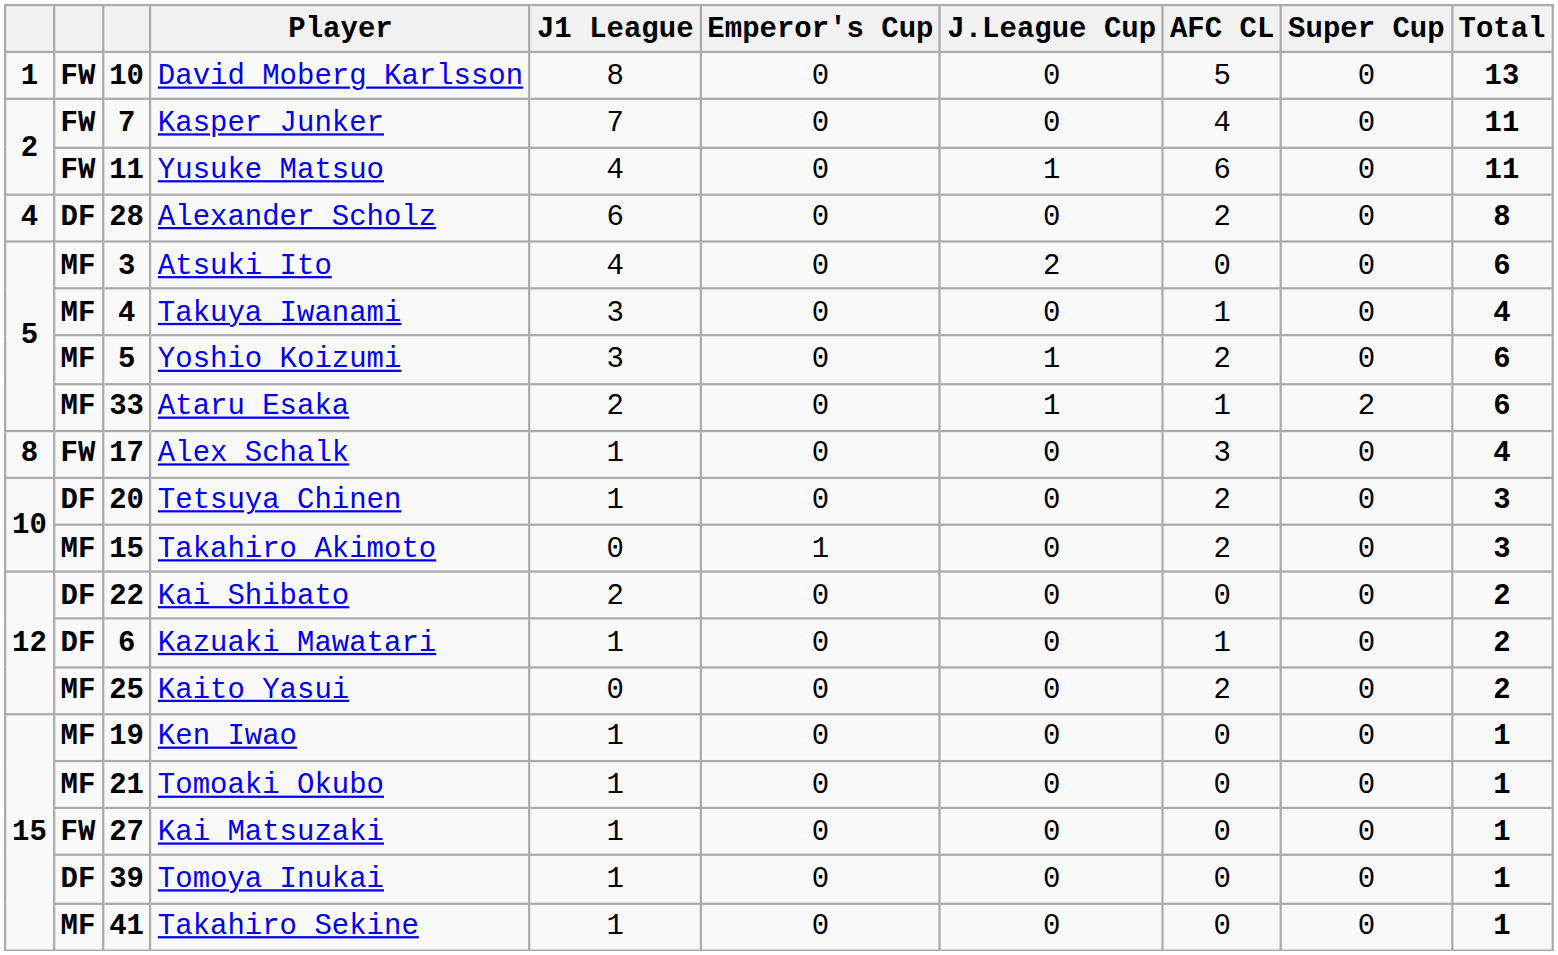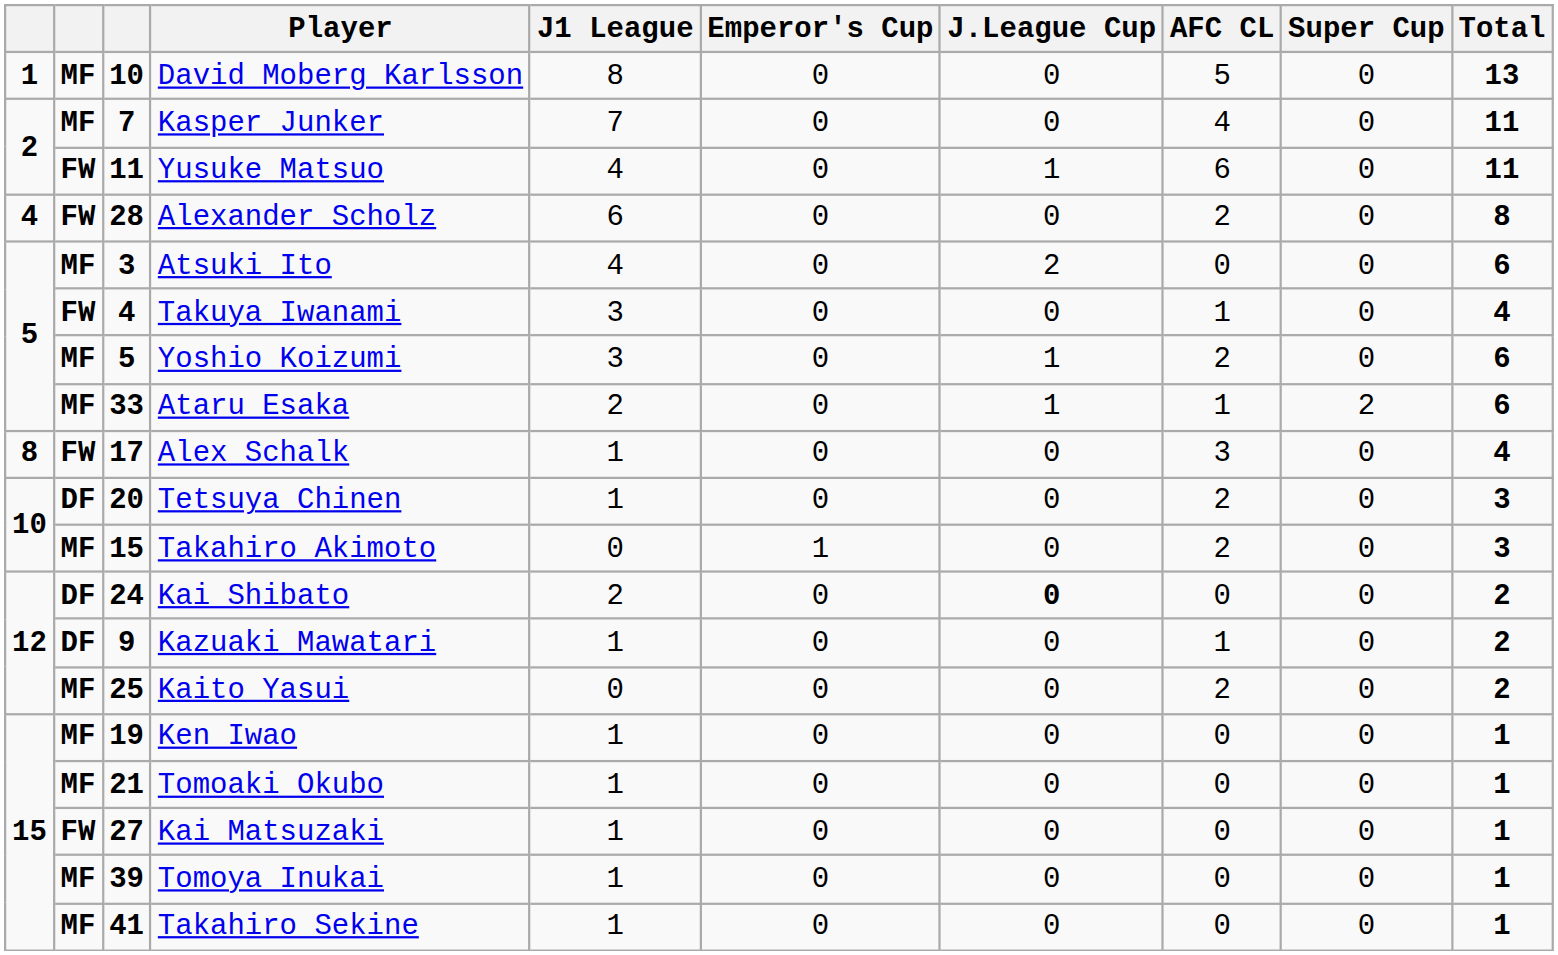 <table class="wikitable sortable" style="text-align:center">
 <tr>
 <th></th>
 <th></th>
 <th></th>
 <th>Player</th>
 <th>J1 League</th>
 <th>Emperor's Cup</th>
 <th>J.League Cup</th>
 <th>AFC CL</th>
 <th>Super Cup</th>
 <th><strong>Total</strong></th>
 </tr>
 <tr>
 <td><strong>1</strong></td>
-<td><strong>FW</strong></td>
+<td><strong>MF</strong></td>
 <td><strong>10</strong></td>
 <td style="text-align:left;"> <a href='#'>David Moberg Karlsson</a></td>
 <td>8</td>
 <td>0</td>
 <td>0</td>
 <td>5</td>
 <td>0</td>
 <td><strong>13</strong></td>
 </tr>
 <tr>
 <td rowspan=2><strong>2</strong></td>
-<td><strong>FW</strong></td>
+<td><strong>MF</strong></td>
 <td><strong>7</strong></td>
 <td style="text-align:left;"> <a href='#'>Kasper Junker</a></td>
 <td>7</td>
 <td>0</td>
 <td>0</td>
 <td>4</td>
 <td>0</td>
 <td><strong>11</strong></td>
 </tr>
 <tr>
 <td><strong>FW</strong></td>
 <td><strong>11</strong></td>
 <td style="text-align:left;"> <a href='#'>Yusuke Matsuo</a></td>
 <td>4</td>
 <td>0</td>
 <td>1</td>
 <td>6</td>
 <td>0</td>
 <td><strong>11</strong></td>
 </tr>
 <tr>
 <td><strong>4</strong></td>
-<td><strong>DF</strong></td>
+<td><strong>FW</strong></td>
 <td><strong>28</strong></td>
 <td style="text-align:left;"> <a href='#'>Alexander Scholz</a></td>
 <td>6</td>
 <td>0</td>
 <td>0</td>
 <td>2</td>
 <td>0</td>
 <td><strong>8</strong></td>
 </tr>
 <tr>
 <td rowspan=4><strong>5</strong></td>
 <td><strong>MF</strong></td>
 <td><strong>3</strong></td>
 <td style="text-align:left;"> <a href='#'>Atsuki Ito</a></td>
 <td>4</td>
 <td>0</td>
 <td>2</td>
 <td>0</td>
 <td>0</td>
 <td><strong>6</strong></td>
 </tr>
 <tr>
-<td><strong>MF</strong></td>
+<td><strong>FW</strong></td>
 <td><strong>4</strong></td>
 <td style="text-align:left;"> <a href='#'>Takuya Iwanami</a></td>
 <td>3</td>
 <td>0</td>
 <td>0</td>
 <td>1</td>
 <td>0</td>
 <td><strong>4</strong></td>
 </tr>
 <tr>
 <td><strong>MF</strong></td>
 <td><strong>5</strong></td>
 <td style="text-align:left;"> <a href='#'>Yoshio Koizumi</a></td>
 <td>3</td>
 <td>0</td>
 <td>1</td>
 <td>2</td>
 <td>0</td>
 <td><strong>6</strong></td>
 </tr>
 <tr>
 <td><strong>MF</strong></td>
 <td><strong>33</strong></td>
 <td style="text-align:left;"> <a href='#'>Ataru Esaka</a></td>
 <td>2</td>
 <td>0</td>
 <td>1</td>
 <td>1</td>
 <td>2</td>
 <td><strong>6</strong></td>
 </tr>
 <tr>
 <td><strong>8</strong></td>
 <td><strong>FW</strong></td>
 <td><strong>17</strong></td>
 <td style="text-align:left;"> <a href='#'>Alex Schalk</a></td>
 <td>1</td>
 <td>0</td>
 <td>0</td>
 <td>3</td>
 <td>0</td>
 <td><strong>4</strong></td>
 </tr>
 <tr>
 <td rowspan=2><strong>10</strong></td>
 <td><strong>DF</strong></td>
 <td><strong>20</strong></td>
 <td style="text-align:left;"> <a href='#'>Tetsuya Chinen</a></td>
 <td>1</td>
 <td>0</td>
 <td>0</td>
 <td>2</td>
 <td>0</td>
 <td><strong>3</strong></td>
 </tr>
 <tr>
 <td><strong>MF</strong></td>
 <td><strong>15</strong></td>
 <td style="text-align:left;"> <a href='#'>Takahiro Akimoto</a></td>
 <td>0</td>
 <td>1</td>
 <td>0</td>
 <td>2</td>
 <td>0</td>
 <td><strong>3</strong></td>
 </tr>
 <tr>
 <td rowspan=3><strong>12</strong></td>
 <td><strong>DF</strong></td>
-<td><strong>22</strong></td>
+<td><strong>24</strong></td>
 <td style="text-align:left;"> <a href='#'>Kai Shibato</a></td>
 <td>2</td>
 <td>0</td>
-<td>0</td>
+<td><strong>0</strong></td>
 <td>0</td>
 <td>0</td>
 <td><strong>2</strong></td>
 </tr>
 <tr>
 <td><strong>DF</strong></td>
-<td><strong>6</strong></td>
+<td><strong>9</strong></td>
 <td style="text-align:left;"> <a href='#'>Kazuaki Mawatari</a></td>
 <td>1</td>
 <td>0</td>
 <td>0</td>
 <td>1</td>
 <td>0</td>
 <td><strong>2</strong></td>
 </tr>
 <tr>
 <td><strong>MF</strong></td>
 <td><strong>25</strong></td>
 <td style="text-align:left;"> <a href='#'>Kaito Yasui</a></td>
 <td>0</td>
 <td>0</td>
 <td>0</td>
 <td>2</td>
 <td>0</td>
 <td><strong>2</strong></td>
 </tr>
 <tr>
 <td rowspan=5><strong>15</strong></td>
 <td><strong>MF</strong></td>
 <td><strong>19</strong></td>
 <td style="text-align:left;"> <a href='#'>Ken Iwao</a></td>
 <td>1</td>
 <td>0</td>
 <td>0</td>
 <td>0</td>
 <td>0</td>
 <td><strong>1</strong></td>
 </tr>
 <tr>
 <td><strong>MF</strong></td>
 <td><strong>21</strong></td>
 <td style="text-align:left;"> <a href='#'>Tomoaki Okubo</a></td>
 <td>1</td>
 <td>0</td>
 <td>0</td>
 <td>0</td>
 <td>0</td>
 <td><strong>1</strong></td>
 </tr>
 <tr>
 <td><strong>FW</strong></td>
 <td><strong>27</strong></td>
 <td style="text-align:left;"> <a href='#'>Kai Matsuzaki</a></td>
 <td>1</td>
 <td>0</td>
 <td>0</td>
 <td>0</td>
 <td>0</td>
 <td><strong>1</strong></td>
 </tr>
 <tr>
-<td><strong>DF</strong></td>
+<td><strong>MF</strong></td>
 <td><strong>39</strong></td>
 <td style="text-align:left;"> <a href='#'>Tomoya Inukai</a></td>
 <td>1</td>
 <td>0</td>
 <td>0</td>
 <td>0</td>
 <td>0</td>
 <td><strong>1</strong></td>
 </tr>
 <tr>
 <td><strong>MF</strong></td>
 <td><strong>41</strong></td>
 <td style="text-align:left;"> <a href='#'>Takahiro Sekine</a></td>
 <td>1</td>
 <td>0</td>
 <td>0</td>
 <td>0</td>
 <td>0</td>
 <td><strong>1</strong></td>
 </tr>
 </table>
